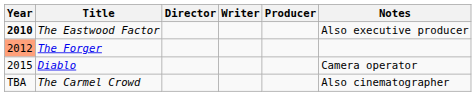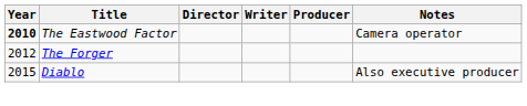 <table class="wikitable">
 <tr>
 <th>Year</th>
 <th>Title</th>
 <th>Director</th>
 <th>Writer</th>
 <th>Producer</th>
 <th>Notes</th>
 </tr>
 <tr>
 <td><strong>2010</strong></td>
 <td><em>The Eastwood Factor</em></td>
 <td></td>
 <td></td>
 <td></td>
-<td>Also executive producer</td>
+<td>Camera operator</td>
 </tr>
 <tr>
-<td style="background: lightsalmon;">2012</td>
+<td>2012</td>
 <td><a href='#'><em>The Forger</em></a></td>
 <td></td>
 <td></td>
 <td></td>
 <td></td>
 </tr>
 <tr>
 <td>2015</td>
 <td><a href='#'><em>Diablo</em></a></td>
 <td></td>
 <td></td>
 <td></td>
-<td>Camera operator</td>
-</tr>
-<tr>
-<td>TBA</td>
-<td><em>The Carmel Crowd</em></td>
-<td></td>
-<td></td>
-<td></td>
-<td>Also cinematographer</td>
+<td>Also executive producer</td>
 </tr>
 </table>
